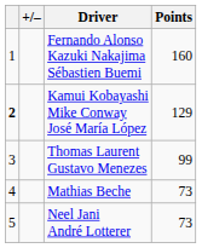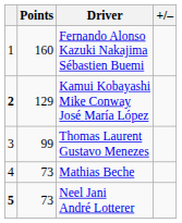 <table class="wikitable" style="font-size: 95%;">
 <tr>
 <th scope="col"></th>
+<th scope="col">Points</th>
+<th scope="col">Driver</th>
 <th scope="col">+/–</th>
-<th scope="col">Driver</th>
-<th scope="col">Points</th>
 </tr>
 <tr>
 <td align="center">1</td>
+<td align="right">160</td>
+<td> <a href='#'>Fernando Alonso</a><br> <a href='#'>Kazuki Nakajima</a><br> <a href='#'>Sébastien Buemi</a></td>
 <td align="left"></td>
-<td> <a href='#'>Fernando Alonso</a><br> <a href='#'>Kazuki Nakajima</a><br> <a href='#'>Sébastien Buemi</a></td>
-<td align="right">160</td>
 </tr>
 <tr>
 <td align="center"><strong>2</strong></td>
+<td align="right">129</td>
+<td> <a href='#'>Kamui Kobayashi</a><br> <a href='#'>Mike Conway</a><br> <a href='#'>José María López</a></td>
 <td align="left"></td>
-<td> <a href='#'>Kamui Kobayashi</a><br> <a href='#'>Mike Conway</a><br> <a href='#'>José María López</a></td>
-<td align="right">129</td>
 </tr>
 <tr>
 <td align="center">3</td>
+<td align="right">99</td>
+<td> <a href='#'>Thomas Laurent</a><br> <a href='#'>Gustavo Menezes</a></td>
 <td align="left"></td>
-<td> <a href='#'>Thomas Laurent</a><br> <a href='#'>Gustavo Menezes</a></td>
-<td align="right">99</td>
 </tr>
 <tr>
 <td align="center">4</td>
+<td align="right">73</td>
+<td> <a href='#'>Mathias Beche</a></td>
 <td align="left"></td>
-<td> <a href='#'>Mathias Beche</a></td>
-<td align="right">73</td>
 </tr>
 <tr>
-<td align="center">5</td>
+<td align="center"><strong>5</strong></td>
+<td align="right">73</td>
+<td> <a href='#'>Neel Jani</a><br> <a href='#'>André Lotterer</a></td>
 <td align="left"></td>
-<td> <a href='#'>Neel Jani</a><br> <a href='#'>André Lotterer</a></td>
-<td align="right">73</td>
 </tr>
 </table>
